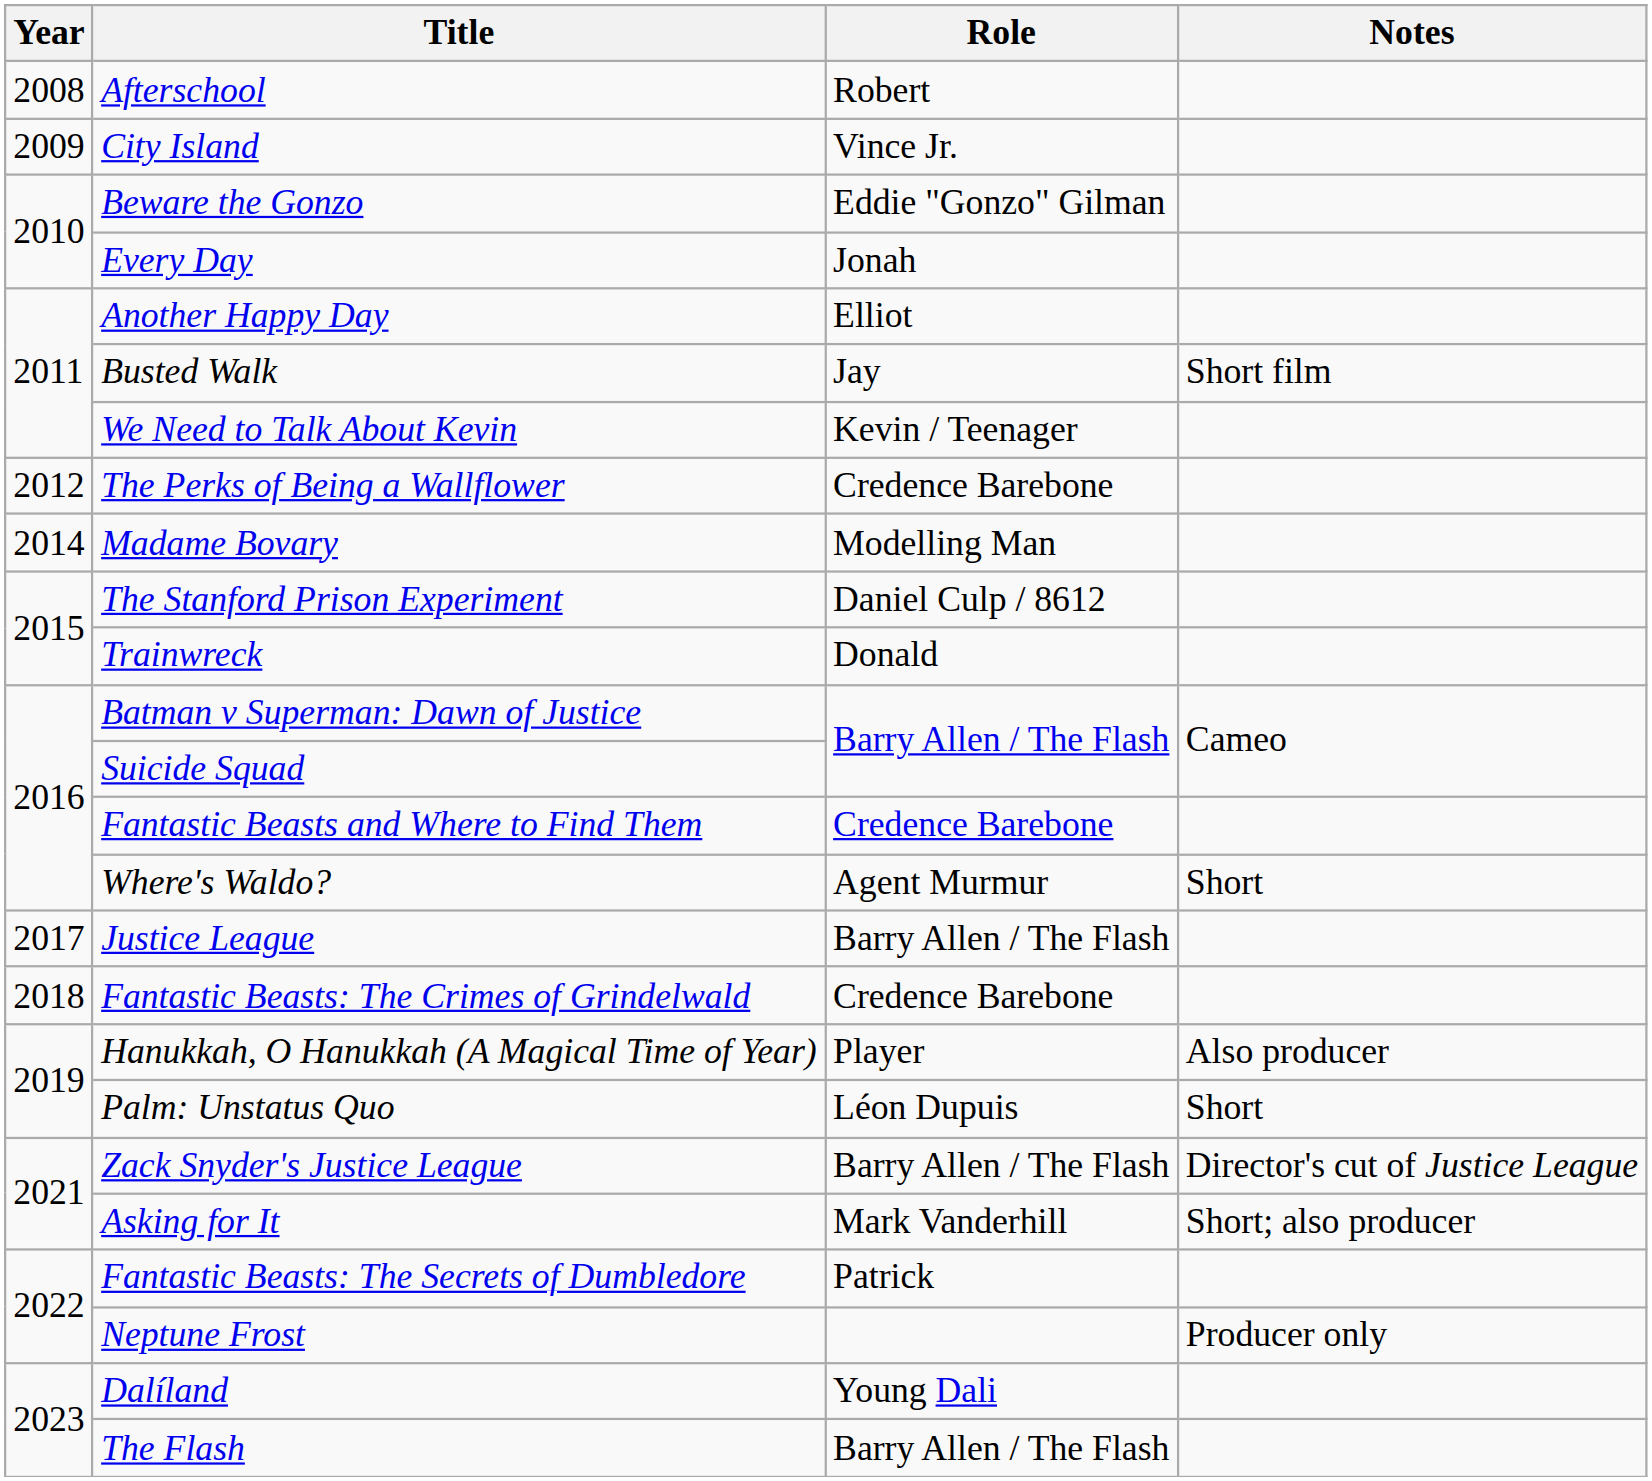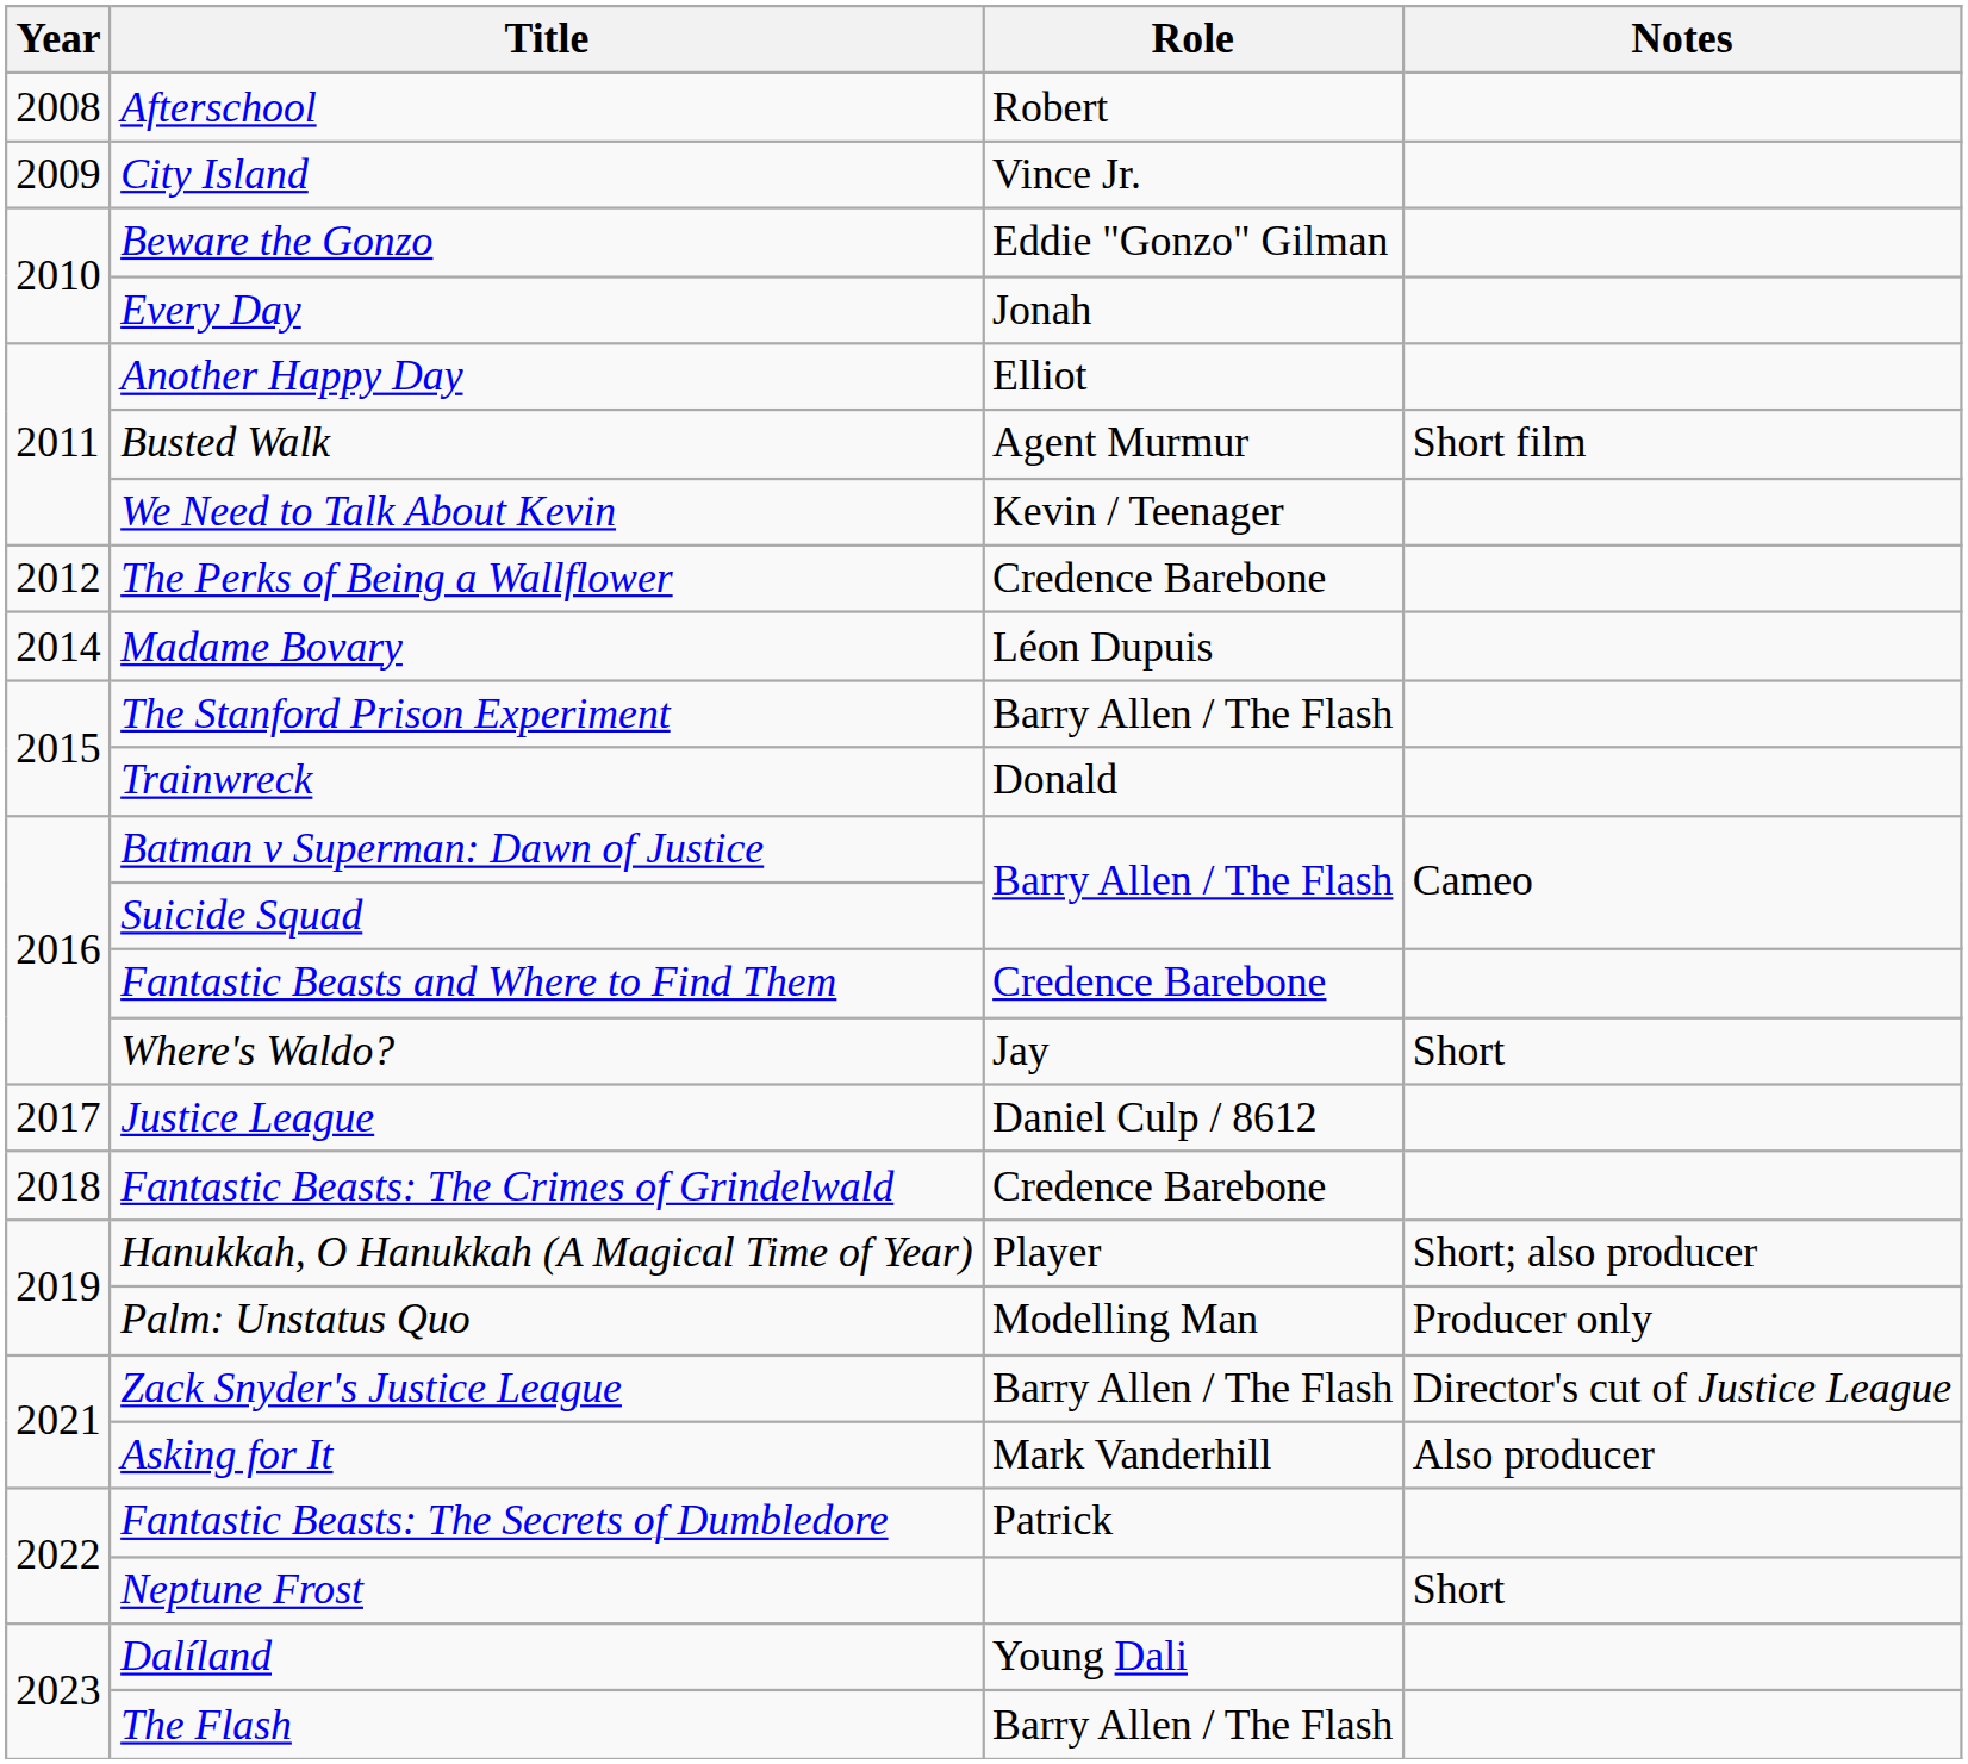 <table class="wikitable sortable">
 <tr>
 <th>Year</th>
 <th>Title</th>
 <th>Role</th>
 <th class="unsortable">Notes</th>
 </tr>
 <tr>
 <td>2008</td>
 <td><em><a href='#'>Afterschool</a></em></td>
 <td>Robert</td>
 <td></td>
 </tr>
 <tr>
 <td>2009</td>
 <td><em><a href='#'>City Island</a></em></td>
 <td>Vince Jr.</td>
 <td></td>
 </tr>
 <tr>
 <td rowspan=2>2010</td>
 <td><em><a href='#'>Beware the Gonzo</a></em></td>
 <td>Eddie "Gonzo" Gilman</td>
 <td></td>
 </tr>
 <tr>
 <td><em><a href='#'>Every Day</a></em></td>
 <td>Jonah</td>
 <td></td>
 </tr>
 <tr>
 <td rowspan=3>2011</td>
 <td><em><a href='#'>Another Happy Day</a></em></td>
 <td>Elliot</td>
 <td></td>
 </tr>
 <tr>
 <td><em>Busted Walk</em></td>
-<td>Jay</td>
+<td>Agent Murmur</td>
 <td>Short film</td>
 </tr>
 <tr>
 <td><em><a href='#'>We Need to Talk About Kevin</a></em></td>
 <td>Kevin / Teenager</td>
 <td></td>
 </tr>
 <tr>
 <td>2012</td>
 <td><em><a href='#'>The Perks of Being a Wallflower</a></em></td>
 <td>Credence Barebone</td>
 <td></td>
 </tr>
 <tr>
 <td>2014</td>
 <td><em><a href='#'>Madame Bovary</a></em></td>
-<td>Modelling Man</td>
+<td>Léon Dupuis</td>
 <td></td>
 </tr>
 <tr>
 <td rowspan=2>2015</td>
 <td><em><a href='#'>The Stanford Prison Experiment</a></em></td>
-<td>Daniel Culp / 8612</td>
+<td>Barry Allen / The Flash</td>
 <td></td>
 </tr>
 <tr>
 <td><em><a href='#'>Trainwreck</a></em></td>
 <td>Donald</td>
 <td></td>
 </tr>
 <tr>
 <td rowspan=4>2016</td>
 <td><em><a href='#'>Batman v Superman: Dawn of Justice</a></em></td>
 <td rowspan=2><a href='#'>Barry Allen / The Flash</a></td>
 <td rowspan=2>Cameo</td>
 </tr>
 <tr>
 <td><em><a href='#'>Suicide Squad</a></em></td>
 </tr>
 <tr>
 <td><em><a href='#'>Fantastic Beasts and Where to Find Them</a></em></td>
 <td><a href='#'>Credence Barebone</a></td>
 <td></td>
 </tr>
 <tr>
 <td><em>Where's Waldo?</em></td>
-<td>Agent Murmur</td>
+<td>Jay</td>
 <td>Short</td>
 </tr>
 <tr>
 <td>2017</td>
 <td><em><a href='#'>Justice League</a></em></td>
-<td>Barry Allen / The Flash</td>
+<td>Daniel Culp / 8612</td>
 <td></td>
 </tr>
 <tr>
 <td>2018</td>
 <td><em><a href='#'>Fantastic Beasts: The Crimes of Grindelwald</a></em></td>
 <td>Credence Barebone</td>
 <td></td>
 </tr>
 <tr>
 <td rowspan=2>2019</td>
 <td><em>Hanukkah, O Hanukkah (A Magical Time of Year)</em></td>
 <td>Player</td>
-<td>Also producer</td>
+<td>Short; also producer</td>
 </tr>
 <tr>
 <td><em>Palm: Unstatus Quo</em></td>
-<td>Léon Dupuis</td>
-<td>Short</td>
+<td>Modelling Man</td>
+<td>Producer only</td>
 </tr>
 <tr>
 <td rowspan=2>2021</td>
 <td><em><a href='#'>Zack Snyder's Justice League</a></em></td>
 <td>Barry Allen / The Flash</td>
 <td>Director's cut of <em>Justice League</em></td>
 </tr>
 <tr>
 <td><em><a href='#'>Asking for It</a></em></td>
 <td>Mark Vanderhill</td>
-<td>Short; also producer</td>
+<td>Also producer</td>
 </tr>
 <tr>
 <td rowspan=2>2022</td>
 <td><em><a href='#'>Fantastic Beasts: The Secrets of Dumbledore</a></em></td>
 <td>Patrick</td>
 <td></td>
 </tr>
 <tr>
 <td><em><a href='#'>Neptune Frost</a></em></td>
 <td></td>
-<td>Producer only</td>
+<td>Short</td>
 </tr>
 <tr>
 <td rowspan=2>2023</td>
 <td><em><a href='#'>Dalíland</a></em></td>
 <td>Young <a href='#'>Dali</a></td>
 <td></td>
 </tr>
 <tr>
 <td><em><a href='#'>The Flash</a></em></td>
 <td>Barry Allen / The Flash</td>
 <td></td>
 </tr>
 </table>
